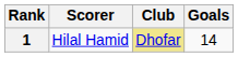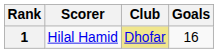 <table class="wikitable" style="text-align:center">
 <tr>
 <th>Rank</th>
 <th>Scorer</th>
 <th>Club</th>
 <th>Goals</th>
 </tr>
 <tr>
 <th>1</th>
 <td align="left"> <a href='#'>Hilal Hamid</a></td>
 <td align="left" style="background: khaki;"><a href='#'>Dhofar</a></td>
-<td>14</td>
+<td>16</td>
 </tr>
 </table>
